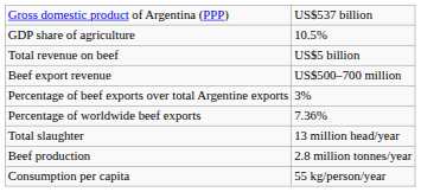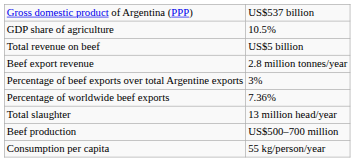 <table class="wikitable">
 <tr>
 <td><a href='#'>Gross domestic product</a> of Argentina (<a href='#'>PPP</a>)</td>
 <td>US$537 billion</td>
 </tr>
 <tr>
 <td>GDP share of agriculture</td>
 <td>10.5%</td>
 </tr>
 <tr>
 <td>Total revenue on beef</td>
 <td>US$5 billion</td>
 </tr>
 <tr>
 <td>Beef export revenue</td>
-<td>US$500–700 million</td>
+<td>2.8 million tonnes/year</td>
 </tr>
 <tr>
 <td>Percentage of beef exports over total Argentine exports</td>
 <td>3%</td>
 </tr>
 <tr>
 <td>Percentage of worldwide beef exports</td>
 <td>7.36%</td>
 </tr>
 <tr>
 <td>Total slaughter</td>
 <td>13 million head/year</td>
 </tr>
 <tr>
 <td>Beef production</td>
-<td>2.8 million tonnes/year</td>
+<td>US$500–700 million</td>
 </tr>
 <tr>
 <td>Consumption per capita</td>
 <td>55 kg/person/year</td>
 </tr>
 </table>
